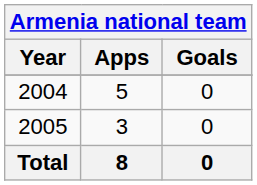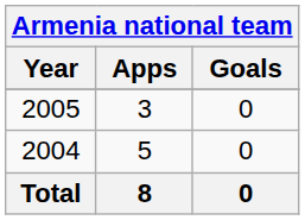 <table class="wikitable" style="text-align:center">
 <tr>
 <th colspan=3><a href='#'>Armenia national team</a></th>
 </tr>
 <tr>
 <th>Year</th>
 <th>Apps</th>
 <th>Goals</th>
 </tr>
 <tr>
 </tr>
 <tr>
-<td>2004</td>
-<td>5</td>
+<td>2005</td>
+<td>3</td>
 <td>0</td>
 </tr>
 <tr>
-<td>2005</td>
-<td>3</td>
+<td>2004</td>
+<td>5</td>
 <td>0</td>
 </tr>
 <tr>
 <th>Total</th>
 <th>8</th>
 <th>0</th>
 </tr>
 </table>
